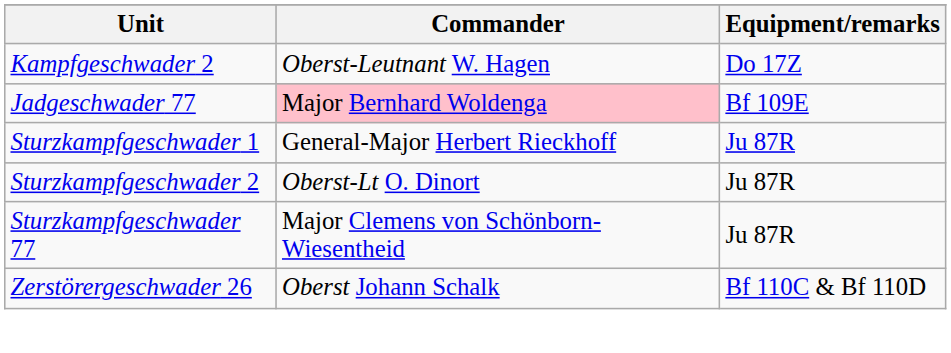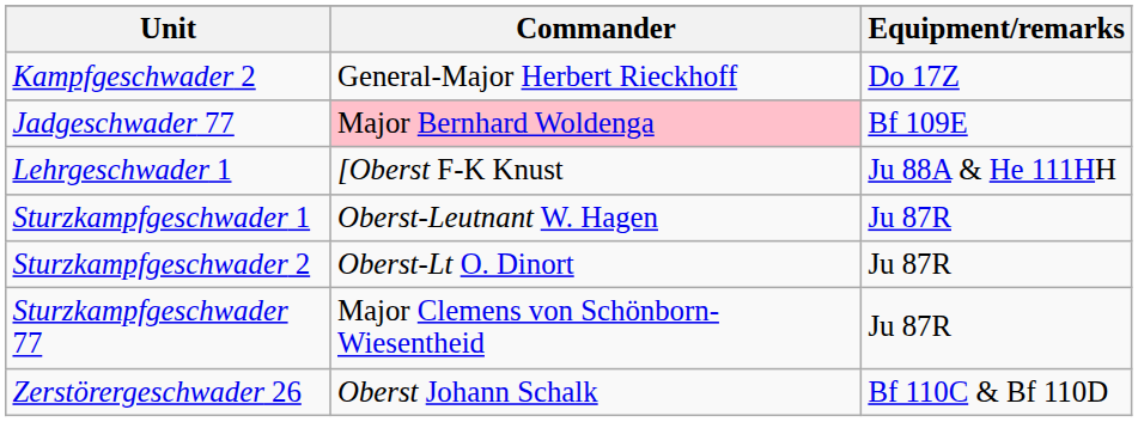 <table class="wikitable">
 <tr>
 </tr>
 <tr>
 <th>Unit</th>
 <th>Commander</th>
 <th>Equipment/remarks</th>
 </tr>
 <tr>
 <td><a href='#'><em>Kampfgeschwader</em> 2</a></td>
-<td><em>Oberst-Leutnant</em> <a href='#'>W. Hagen</a></td>
+<td>General-Major <a href='#'>Herbert Rieckhoff</a></td>
 <td><a href='#'>Do 17Z</a></td>
 </tr>
 <tr>
 <td><a href='#'><em>Jadgeschwader</em> 77</a></td>
 <td style="background: pink;">Major <a href='#'>Bernhard Woldenga</a></td>
 <td><a href='#'>Bf 109E</a></td>
 </tr>
 <tr>
+<td><a href='#'><em>Lehrgeschwader</em> 1</a></td>
+<td><em>[Oberst</em> F-K Knust</td>
+<td><a href='#'>Ju 88A</a> & <a href='#'>He 111H</a>H</td>
+</tr>
+<tr>
 <td><a href='#'><em>Sturzkampfgeschwader</em> 1</a></td>
-<td>General-Major <a href='#'>Herbert Rieckhoff</a></td>
+<td><em>Oberst-Leutnant</em> <a href='#'>W. Hagen</a></td>
 <td><a href='#'>Ju 87R</a></td>
 </tr>
 <tr>
 <td><a href='#'><em>Sturzkampfgeschwader</em> 2</a></td>
 <td><em>Oberst-Lt</em> <a href='#'>O. Dinort</a></td>
 <td>Ju 87R</td>
 </tr>
 <tr>
 <td><a href='#'><em>Sturzkampfgeschwader</em> 77</a></td>
 <td>Major <a href='#'>Clemens von Schönborn-Wiesentheid</a></td>
 <td>Ju 87R</td>
 </tr>
 <tr>
 <td><a href='#'><em>Zerstörergeschwader</em> 26</a></td>
 <td><em>Oberst</em> <a href='#'>Johann Schalk</a></td>
 <td><a href='#'>Bf 110C</a> & Bf 110D</td>
 </tr>
 </table>
